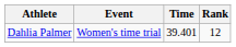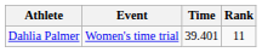 <table class="wikitable" style="font-size:90%;">
 <tr>
 <th>Athlete</th>
 <th>Event</th>
 <th>Time</th>
 <th>Rank</th>
 </tr>
 <tr align=center>
 <td align=left><a href='#'>Dahlia Palmer</a></td>
 <td align=left><a href='#'>Women's time trial</a></td>
 <td>39.401</td>
-<td>12</td>
+<td>11</td>
 </tr>
 </table>
